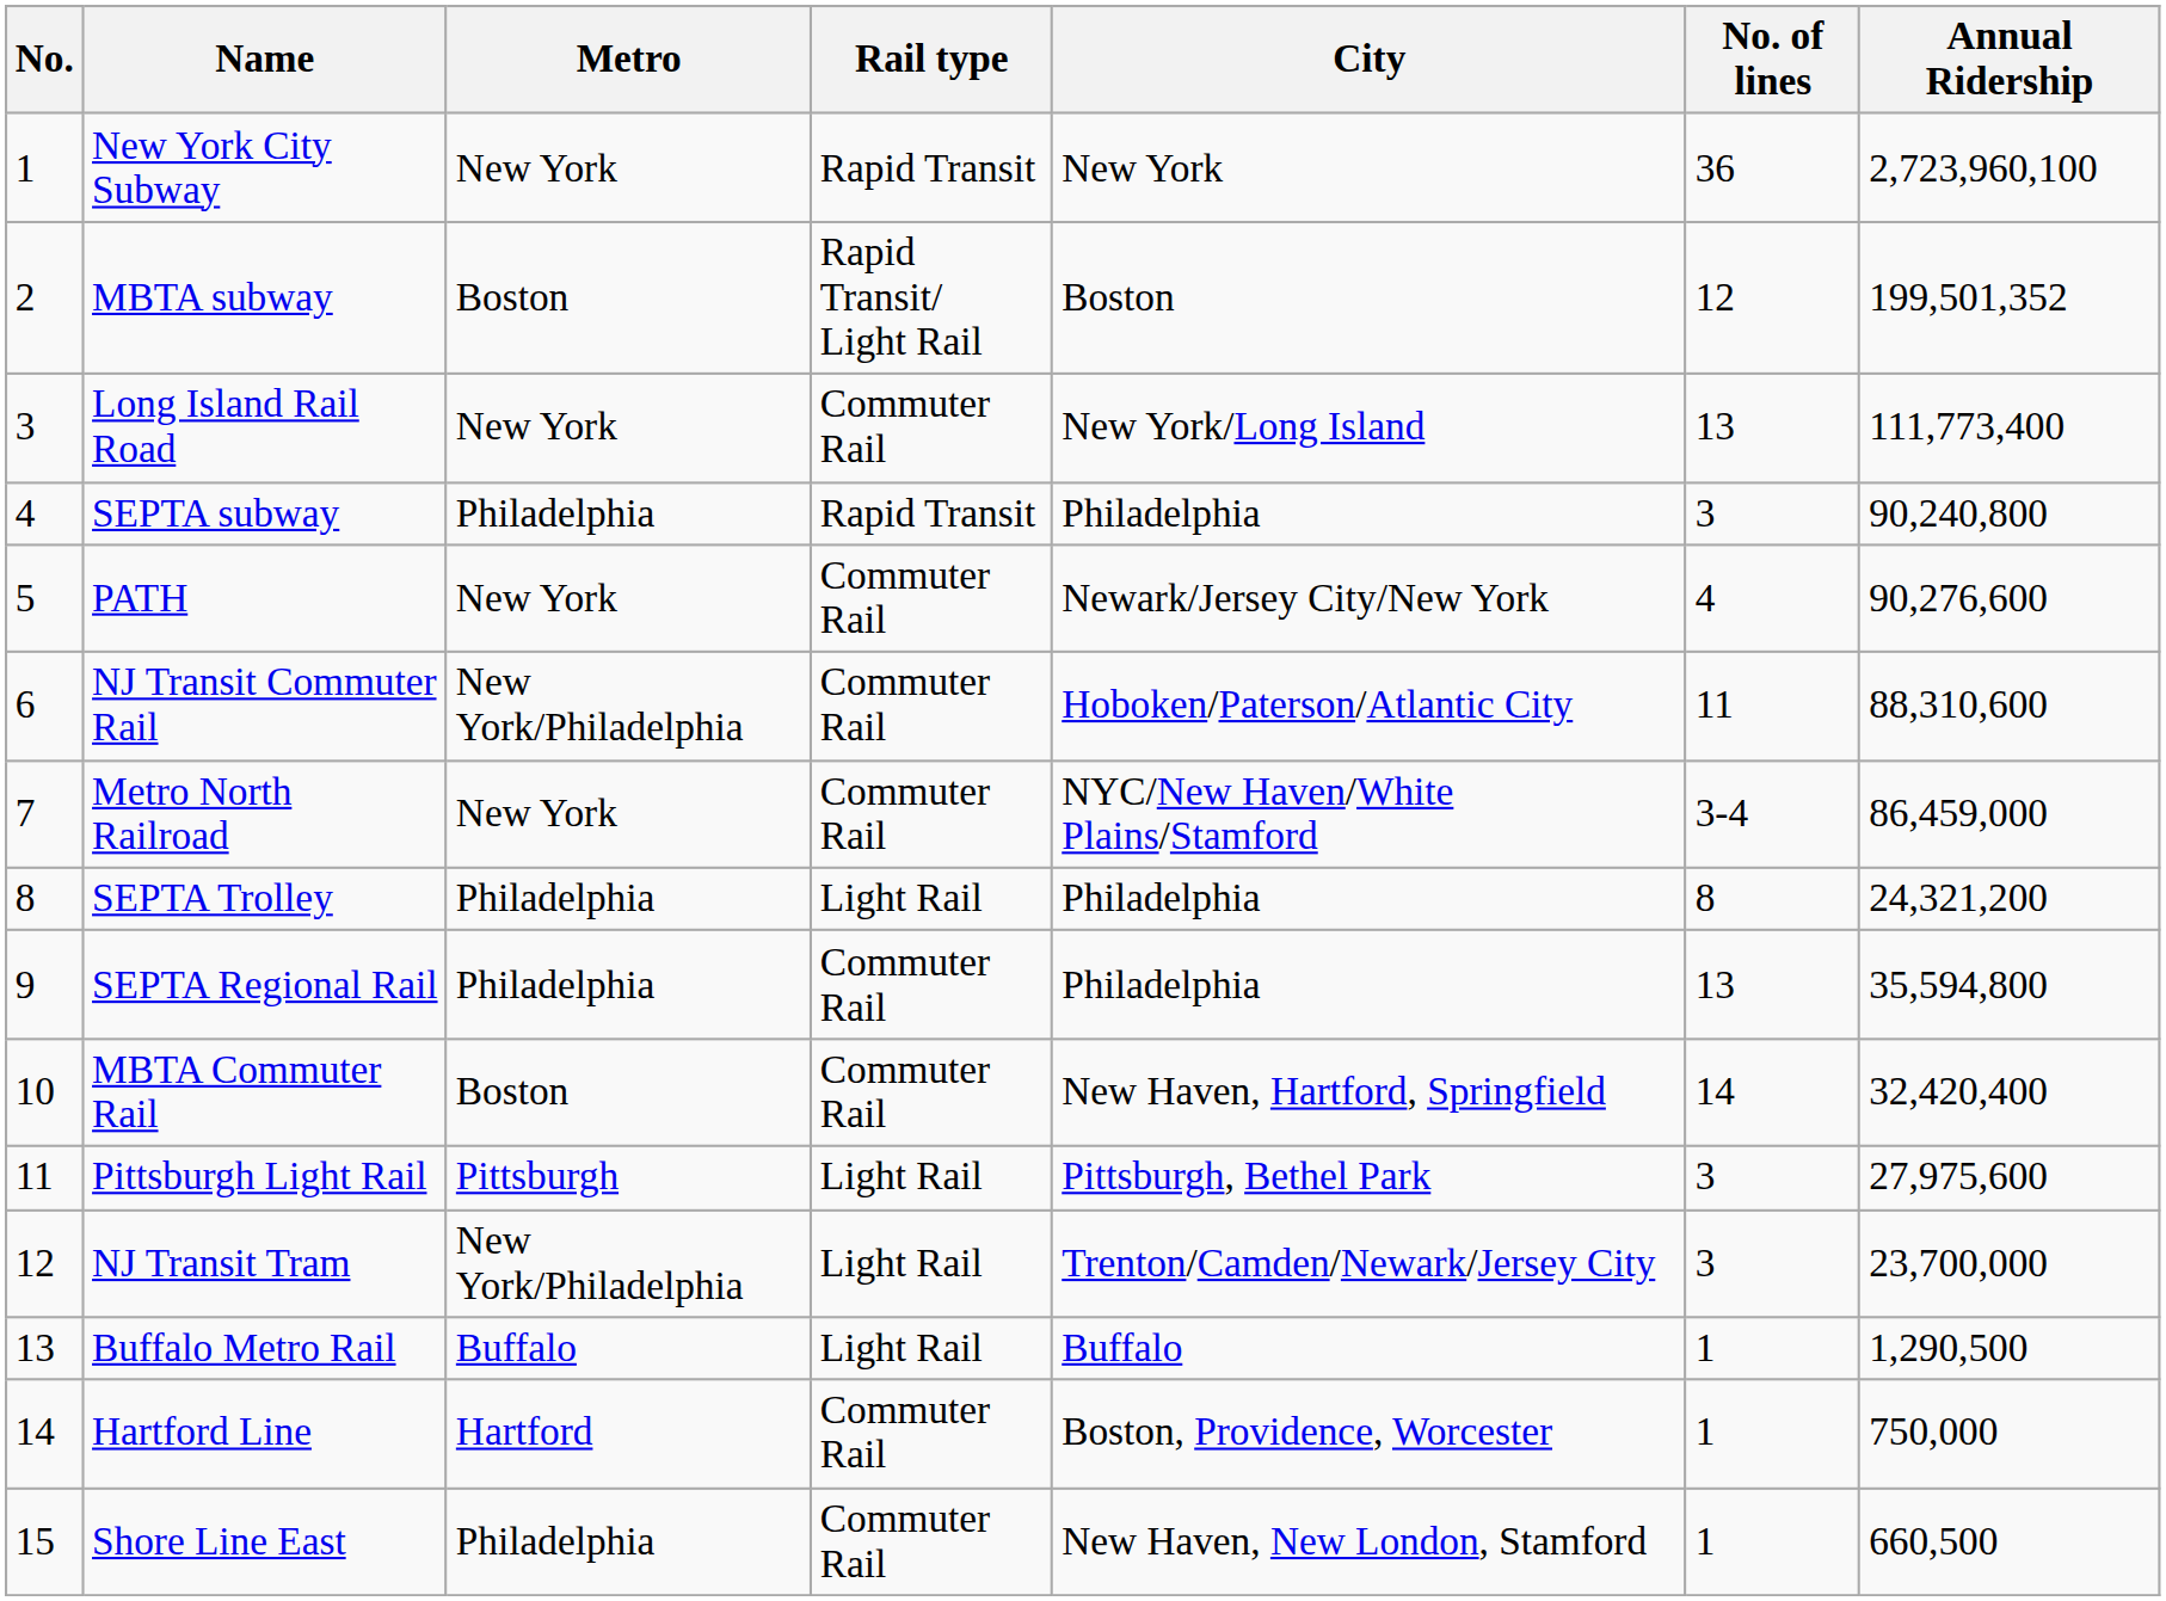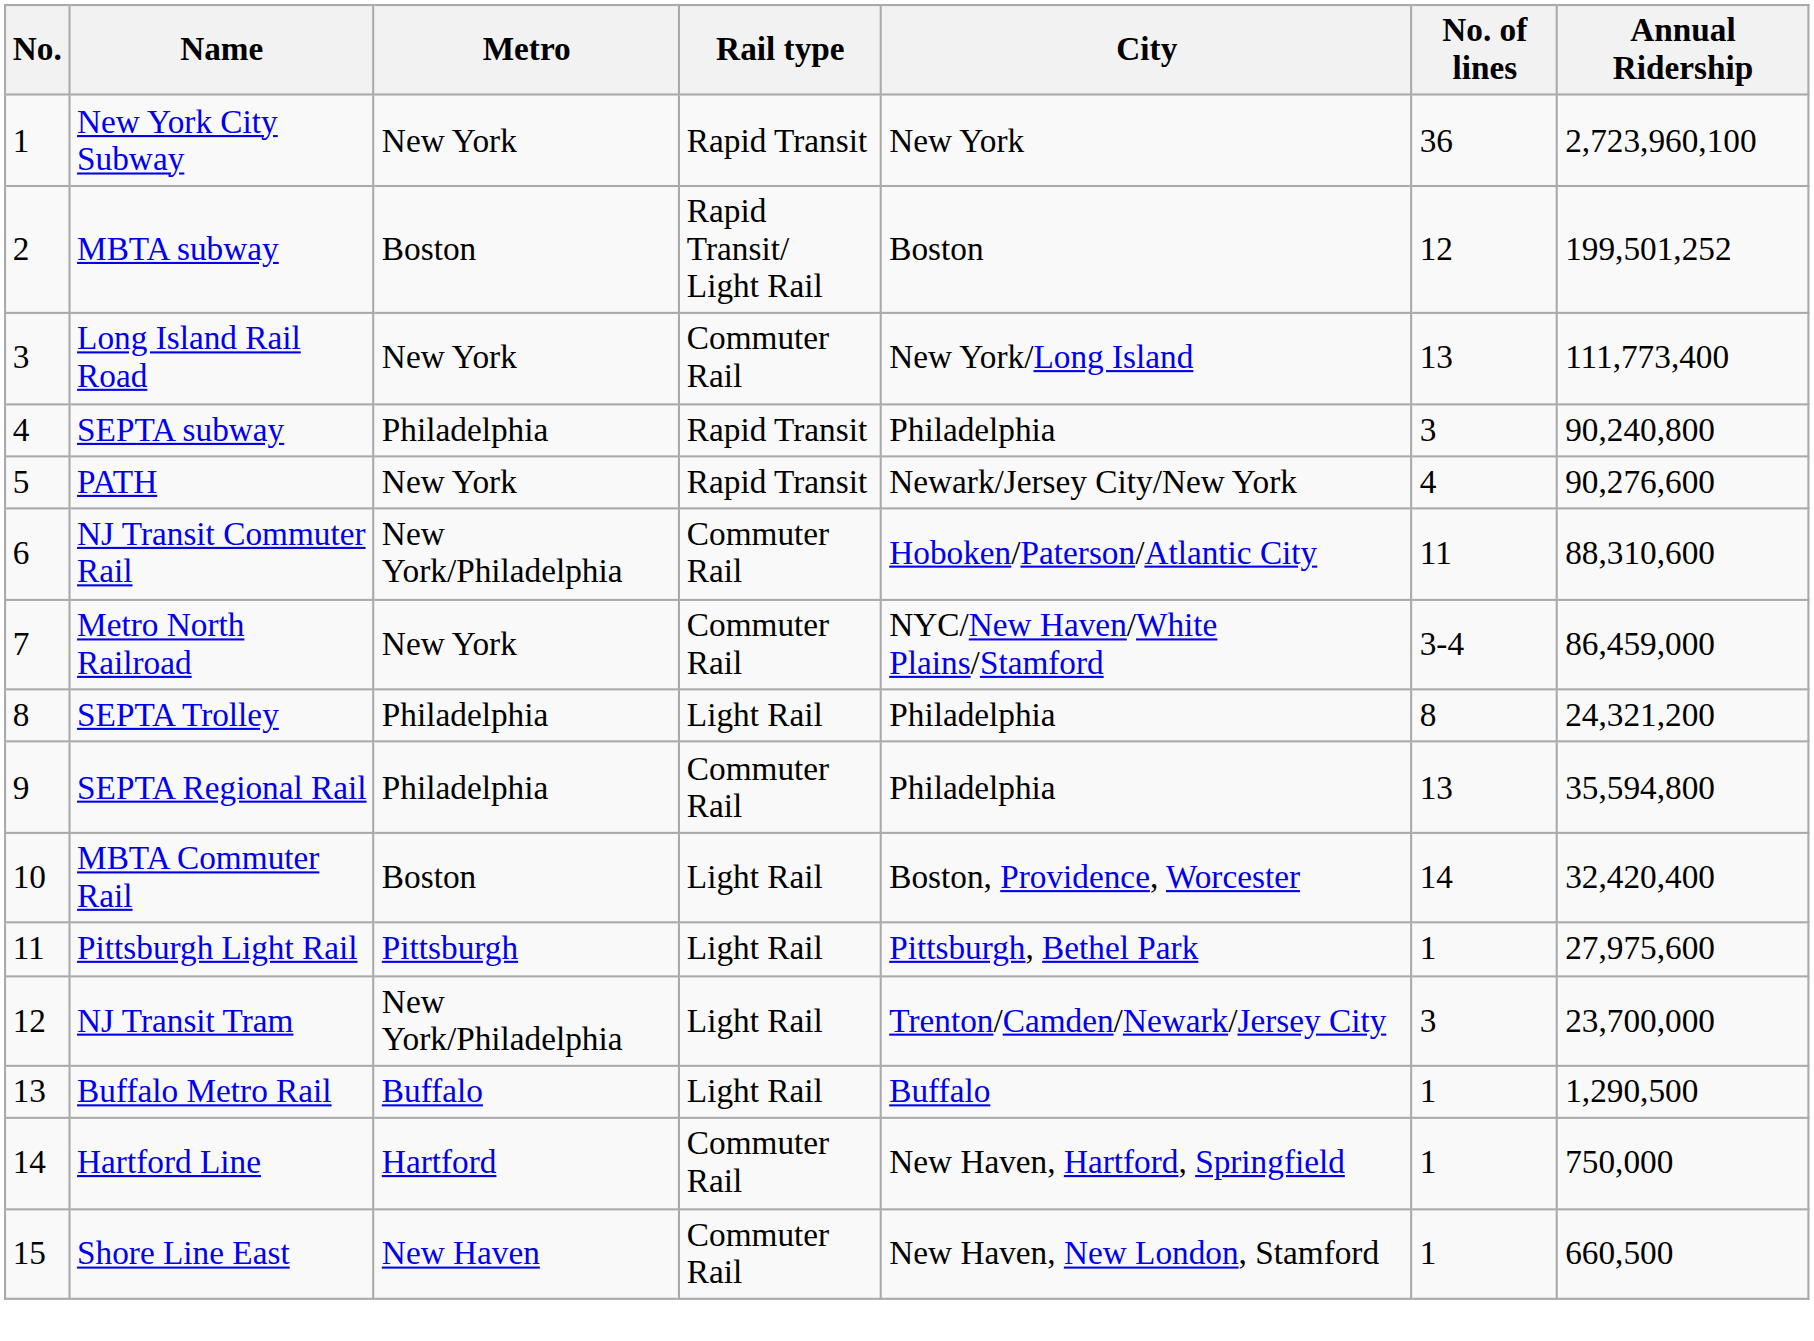 <table class="wikitable sortable">
 <tr>
 <th>No.</th>
 <th>Name</th>
 <th>Metro</th>
 <th>Rail type</th>
 <th>City</th>
 <th>No. of lines</th>
 <th>Annual Ridership<br></th>
 </tr>
 <tr>
 <td>1</td>
 <td><a href='#'>New York City Subway</a></td>
 <td>New York</td>
 <td>Rapid Transit</td>
 <td>New York</td>
 <td>36</td>
 <td>2,723,960,100</td>
 </tr>
 <tr>
 <td>2</td>
 <td><a href='#'>MBTA subway</a></td>
 <td>Boston</td>
 <td>Rapid Transit/<br>Light Rail</td>
 <td>Boston</td>
 <td>12</td>
-<td>199,501,352</td>
+<td>199,501,252</td>
 </tr>
 <tr>
 <td>3</td>
 <td><a href='#'>Long Island Rail Road</a></td>
 <td>New York</td>
 <td>Commuter Rail</td>
 <td>New York/<a href='#'>Long Island</a></td>
 <td>13</td>
 <td>111,773,400</td>
 </tr>
 <tr>
 <td>4</td>
 <td><a href='#'>SEPTA subway</a></td>
 <td>Philadelphia</td>
 <td>Rapid Transit</td>
 <td>Philadelphia</td>
 <td>3</td>
 <td>90,240,800</td>
 </tr>
 <tr>
 <td>5</td>
 <td><a href='#'>PATH</a></td>
 <td>New York</td>
-<td>Commuter Rail</td>
+<td>Rapid Transit</td>
 <td>Newark/Jersey City/New York</td>
 <td>4</td>
 <td>90,276,600</td>
 </tr>
 <tr>
 <td>6</td>
 <td><a href='#'>NJ Transit Commuter Rail</a></td>
 <td>New York/Philadelphia</td>
 <td>Commuter Rail</td>
 <td><a href='#'>Hoboken</a>/<a href='#'>Paterson</a>/<a href='#'>Atlantic City</a></td>
 <td>11</td>
 <td>88,310,600</td>
 </tr>
 <tr>
 <td>7</td>
 <td><a href='#'>Metro North Railroad</a></td>
 <td>New York</td>
 <td>Commuter Rail</td>
 <td>NYC/<a href='#'>New Haven</a>/<a href='#'>White Plains</a>/<a href='#'>Stamford</a></td>
 <td>3-4</td>
 <td>86,459,000</td>
 </tr>
 <tr>
 <td>8</td>
 <td><a href='#'>SEPTA Trolley</a></td>
 <td>Philadelphia</td>
 <td>Light Rail</td>
 <td>Philadelphia</td>
 <td>8</td>
 <td>24,321,200</td>
 </tr>
 <tr>
 <td>9</td>
 <td><a href='#'>SEPTA Regional Rail</a></td>
 <td>Philadelphia</td>
 <td>Commuter Rail</td>
 <td>Philadelphia</td>
 <td>13</td>
 <td>35,594,800</td>
 </tr>
 <tr>
 <td>10</td>
 <td><a href='#'>MBTA Commuter Rail</a></td>
 <td>Boston</td>
-<td>Commuter Rail</td>
-<td>New Haven, <a href='#'>Hartford</a>, <a href='#'>Springfield</a></td>
+<td>Light Rail</td>
+<td>Boston, <a href='#'>Providence</a>, <a href='#'>Worcester</a></td>
 <td>14</td>
 <td>32,420,400</td>
 </tr>
 <tr>
 <td>11</td>
 <td><a href='#'>Pittsburgh Light Rail</a></td>
 <td><a href='#'>Pittsburgh</a></td>
 <td>Light Rail</td>
 <td><a href='#'>Pittsburgh</a>, <a href='#'>Bethel Park</a></td>
-<td>3</td>
+<td>1</td>
 <td>27,975,600</td>
 </tr>
 <tr>
 <td>12</td>
 <td><a href='#'>NJ Transit Tram</a></td>
 <td>New York/Philadelphia</td>
 <td>Light Rail</td>
 <td><a href='#'>Trenton</a>/<a href='#'>Camden</a>/<a href='#'>Newark</a>/<a href='#'>Jersey City</a></td>
 <td>3</td>
 <td>23,700,000</td>
 </tr>
 <tr>
 <td>13</td>
 <td><a href='#'>Buffalo Metro Rail</a></td>
 <td><a href='#'>Buffalo</a></td>
 <td>Light Rail</td>
 <td><a href='#'>Buffalo</a></td>
 <td>1</td>
 <td>1,290,500</td>
 </tr>
 <tr>
 <td>14</td>
 <td><a href='#'>Hartford Line</a></td>
 <td><a href='#'>Hartford</a></td>
 <td>Commuter Rail</td>
-<td>Boston, <a href='#'>Providence</a>, <a href='#'>Worcester</a></td>
+<td>New Haven, <a href='#'>Hartford</a>, <a href='#'>Springfield</a></td>
 <td>1</td>
 <td>750,000</td>
 </tr>
 <tr>
 <td>15</td>
 <td><a href='#'>Shore Line East</a></td>
-<td>Philadelphia</td>
+<td><a href='#'>New Haven</a></td>
 <td>Commuter Rail</td>
 <td>New Haven, <a href='#'>New London</a>, Stamford</td>
 <td>1</td>
 <td>660,500</td>
 </tr>
 </table>
